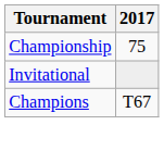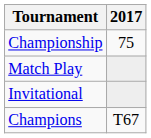 <table class="wikitable" style="text-align:center;">
 <tr>
 <th>Tournament</th>
 <th>2017</th>
 </tr>
 <tr>
 <td align="left"><a href='#'>Championship</a></td>
 <td>75</td>
 </tr>
 <tr>
+<td align="left"><a href='#'>Match Play</a></td>
+<td style="background:#eeeeee;"></td>
+</tr>
+<tr>
 <td align="left"><a href='#'>Invitational</a></td>
 <td style="background:#eeeeee;"></td>
 </tr>
 <tr>
 <td align="left"><a href='#'>Champions</a></td>
 <td>T67</td>
 </tr>
 </table>
